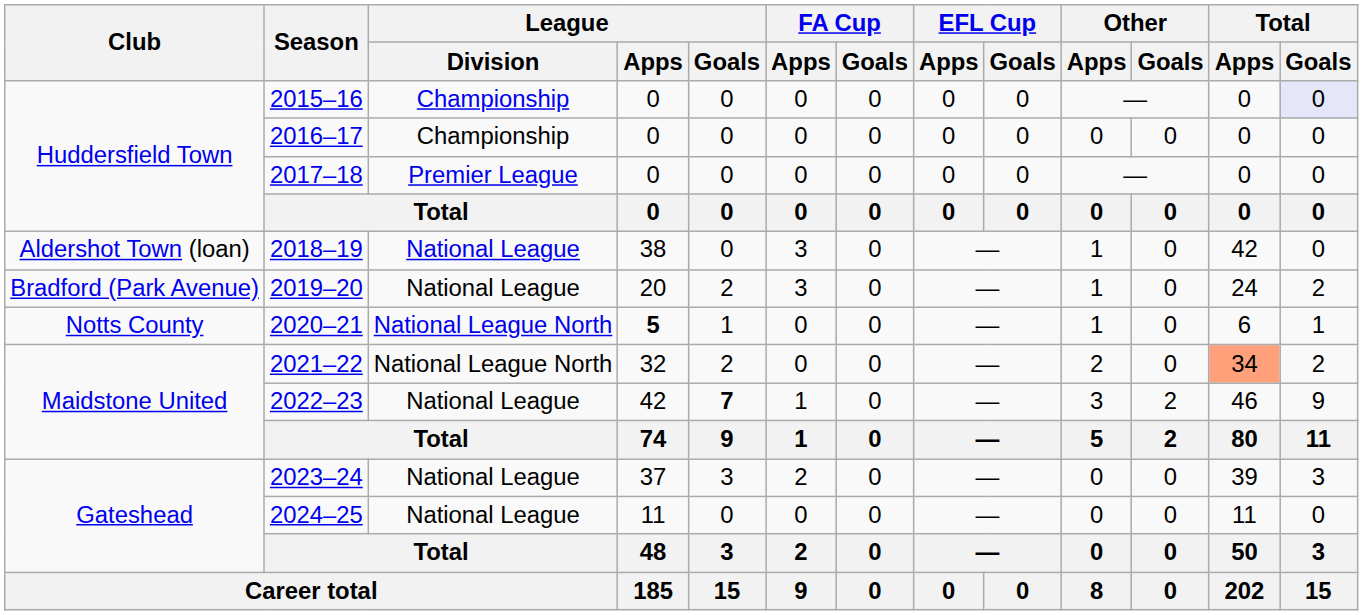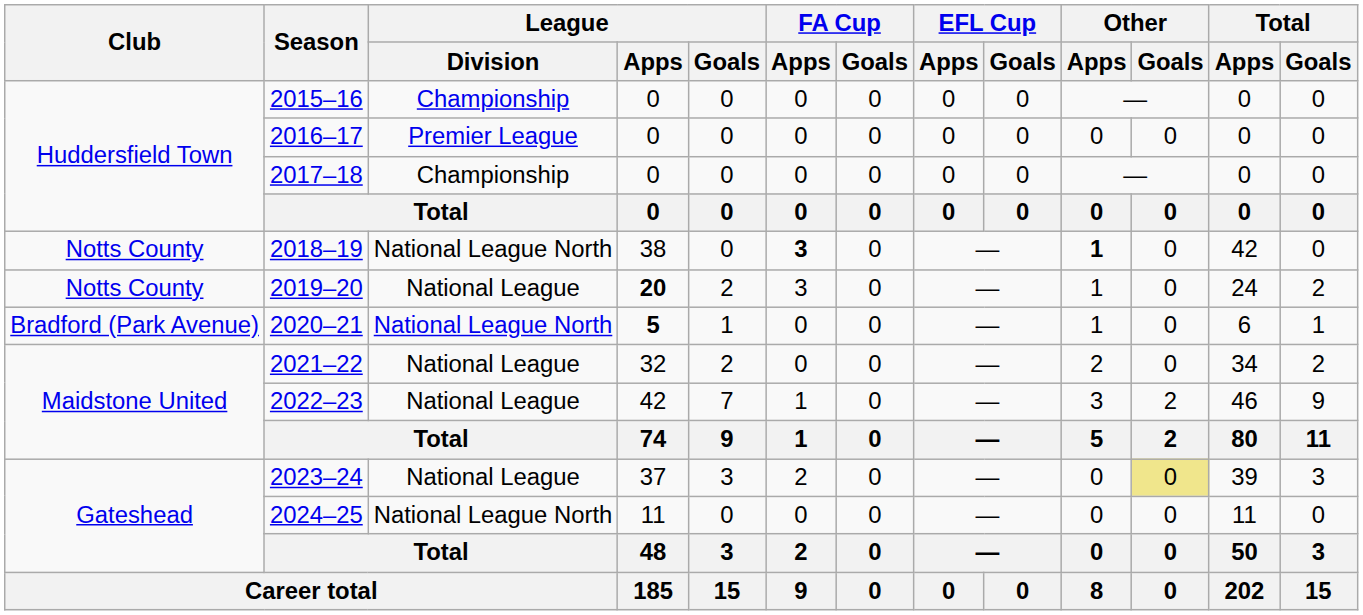 <table class="wikitable" style="text-align: center;">
 <tr>
 <th rowspan="2">Club</th>
 <th rowspan="2">Season</th>
 <th colspan="3">League</th>
 <th colspan="2"><a href='#'>FA Cup</a></th>
 <th colspan="2"><a href='#'>EFL Cup</a></th>
 <th colspan="2">Other</th>
 <th colspan="2">Total</th>
 </tr>
 <tr>
 <th>Division</th>
 <th>Apps</th>
 <th>Goals</th>
 <th>Apps</th>
 <th>Goals</th>
 <th>Apps</th>
 <th>Goals</th>
 <th>Apps</th>
 <th>Goals</th>
 <th>Apps</th>
 <th>Goals</th>
 </tr>
 <tr>
 <td rowspan="4"><a href='#'>Huddersfield Town</a></td>
 <td><a href='#'>2015–16</a></td>
 <td><a href='#'>Championship</a></td>
 <td>0</td>
 <td>0</td>
 <td>0</td>
 <td>0</td>
 <td>0</td>
 <td>0</td>
 <td colspan="2">—</td>
 <td>0</td>
-<td style="background: lavender;">0</td>
+<td>0</td>
 </tr>
 <tr>
 <td><a href='#'>2016–17</a></td>
-<td>Championship</td>
+<td><a href='#'>Premier League</a></td>
 <td>0</td>
 <td>0</td>
 <td>0</td>
 <td>0</td>
 <td>0</td>
 <td>0</td>
 <td>0</td>
 <td>0</td>
 <td>0</td>
 <td>0</td>
 </tr>
 <tr>
 <td><a href='#'>2017–18</a></td>
-<td><a href='#'>Premier League</a></td>
+<td>Championship</td>
 <td>0</td>
 <td>0</td>
 <td>0</td>
 <td>0</td>
 <td>0</td>
 <td>0</td>
 <td colspan="2">—</td>
 <td>0</td>
 <td>0</td>
 </tr>
 <tr>
 <th colspan="2">Total</th>
 <th>0</th>
 <th>0</th>
 <th>0</th>
 <th>0</th>
 <th>0</th>
 <th>0</th>
 <th>0</th>
 <th>0</th>
 <th>0</th>
 <th>0</th>
 </tr>
 <tr>
-<td><a href='#'>Aldershot Town</a> (loan)</td>
+<td><a href='#'>Notts County</a></td>
 <td><a href='#'>2018–19</a></td>
-<td><a href='#'>National League</a></td>
+<td>National League North</td>
 <td>38</td>
 <td>0</td>
-<td>3</td>
+<td><strong>3</strong></td>
 <td>0</td>
 <td colspan="2">—</td>
-<td>1</td>
+<td><strong>1</strong></td>
 <td>0</td>
 <td>42</td>
 <td>0</td>
 </tr>
 <tr>
-<td><a href='#'>Bradford (Park Avenue)</a></td>
+<td><a href='#'>Notts County</a></td>
 <td><a href='#'>2019–20</a></td>
 <td>National League</td>
-<td>20</td>
+<td><strong>20</strong></td>
 <td>2</td>
 <td>3</td>
 <td>0</td>
 <td colspan="2">—</td>
 <td>1</td>
 <td>0</td>
 <td>24</td>
 <td>2</td>
 </tr>
 <tr>
-<td><a href='#'>Notts County</a></td>
+<td><a href='#'>Bradford (Park Avenue)</a></td>
 <td><a href='#'>2020–21</a></td>
 <td><a href='#'>National League North</a></td>
 <td><strong>5</strong></td>
 <td>1</td>
 <td>0</td>
 <td>0</td>
 <td colspan="2">—</td>
 <td>1</td>
 <td>0</td>
 <td>6</td>
 <td>1</td>
 </tr>
 <tr>
 <td rowspan="3"><a href='#'>Maidstone United</a></td>
 <td><a href='#'>2021–22</a></td>
-<td>National League North</td>
+<td>National League</td>
 <td>32</td>
 <td>2</td>
 <td>0</td>
 <td>0</td>
 <td colspan="2">—</td>
 <td>2</td>
 <td>0</td>
-<td style="background: lightsalmon;">34</td>
+<td>34</td>
 <td>2</td>
 </tr>
 <tr>
 <td><a href='#'>2022–23</a></td>
 <td>National League</td>
 <td>42</td>
-<td><strong>7</strong></td>
+<td>7</td>
 <td>1</td>
 <td>0</td>
 <td colspan="2">—</td>
 <td>3</td>
 <td>2</td>
 <td>46</td>
 <td>9</td>
 </tr>
 <tr>
 <th colspan="2">Total</th>
 <th>74</th>
 <th>9</th>
 <th>1</th>
 <th>0</th>
 <th colspan="2">—</th>
 <th>5</th>
 <th>2</th>
 <th>80</th>
 <th>11</th>
 </tr>
 <tr>
 <td rowspan="3"><a href='#'>Gateshead</a></td>
 <td><a href='#'>2023–24</a></td>
 <td>National League</td>
 <td>37</td>
 <td>3</td>
 <td>2</td>
 <td>0</td>
 <td colspan="2">—</td>
 <td>0</td>
-<td>0</td>
+<td style="background: khaki;">0</td>
 <td>39</td>
 <td>3</td>
 </tr>
 <tr>
 <td><a href='#'>2024–25</a></td>
-<td>National League</td>
+<td>National League North</td>
 <td>11</td>
 <td>0</td>
 <td>0</td>
 <td>0</td>
 <td colspan="2">—</td>
 <td>0</td>
 <td>0</td>
 <td>11</td>
 <td>0</td>
 </tr>
 <tr>
 <th colspan="2">Total</th>
 <th>48</th>
 <th>3</th>
 <th>2</th>
 <th>0</th>
 <th colspan="2">—</th>
 <th>0</th>
 <th>0</th>
 <th>50</th>
 <th>3</th>
 </tr>
 <tr>
 <th colspan="3">Career total</th>
 <th>185</th>
 <th>15</th>
 <th>9</th>
 <th>0</th>
 <th>0</th>
 <th>0</th>
 <th>8</th>
 <th>0</th>
 <th>202</th>
 <th>15</th>
 </tr>
 </table>
